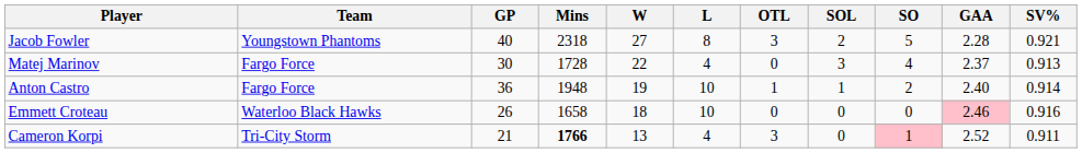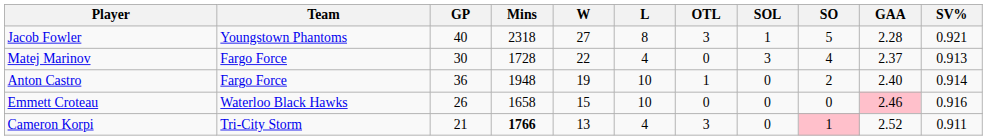 <table class="wikitable sortable" style="text-align: center">
 <tr>
 <td class="unsortable" align=center bgcolor=#F2F2F2 style="width: 15em"><strong>Player</strong></td>
 <th style="width: 15em">Team</th>
 <th style="width: 4em">GP</th>
 <th style="width: 4em">Mins</th>
 <th style="width: 4em">W</th>
 <th style="width: 4em">L</th>
 <th style="width: 4em">OTL</th>
 <th style="width: 4em">SOL</th>
 <th style="width: 4em">SO</th>
 <th style="width: 4em">GAA</th>
 <th style="width: 4em">SV%</th>
 </tr>
 <tr>
 <td align=left><a href='#'>Jacob Fowler</a></td>
 <td align=left><a href='#'>Youngstown Phantoms</a></td>
 <td>40</td>
 <td>2318</td>
 <td>27</td>
 <td>8</td>
 <td>3</td>
-<td>2</td>
+<td>1</td>
 <td>5</td>
 <td>2.28</td>
 <td>0.921</td>
 </tr>
 <tr>
 <td align=left><a href='#'>Matej Marinov</a></td>
 <td align=left><a href='#'>Fargo Force</a></td>
 <td>30</td>
 <td>1728</td>
 <td>22</td>
 <td>4</td>
 <td>0</td>
 <td>3</td>
 <td>4</td>
 <td>2.37</td>
 <td>0.913</td>
 </tr>
 <tr>
 <td align=left><a href='#'>Anton Castro</a></td>
 <td align=left><a href='#'>Fargo Force</a></td>
 <td>36</td>
 <td>1948</td>
 <td>19</td>
 <td>10</td>
 <td>1</td>
-<td>1</td>
+<td>0</td>
 <td>2</td>
 <td>2.40</td>
 <td>0.914</td>
 </tr>
 <tr>
 <td align=left><a href='#'>Emmett Croteau</a></td>
 <td align=left><a href='#'>Waterloo Black Hawks</a></td>
 <td>26</td>
 <td>1658</td>
-<td>18</td>
+<td>15</td>
 <td>10</td>
 <td>0</td>
 <td>0</td>
 <td>0</td>
 <td style="background: pink;">2.46</td>
 <td>0.916</td>
 </tr>
 <tr>
 <td align=left><a href='#'>Cameron Korpi</a></td>
 <td align=left><a href='#'>Tri-City Storm</a></td>
 <td>21</td>
 <td><strong>1766</strong></td>
 <td>13</td>
 <td>4</td>
 <td>3</td>
 <td>0</td>
 <td style="background: pink;">1</td>
 <td>2.52</td>
 <td>0.911</td>
 </tr>
 </table>
